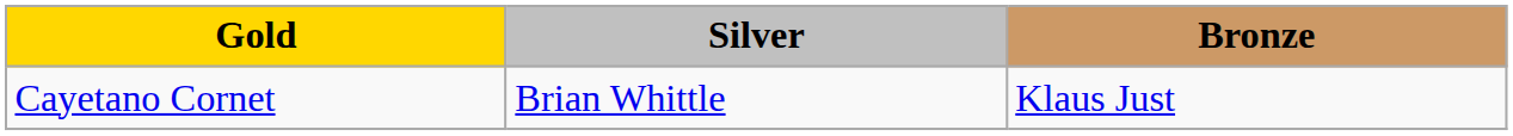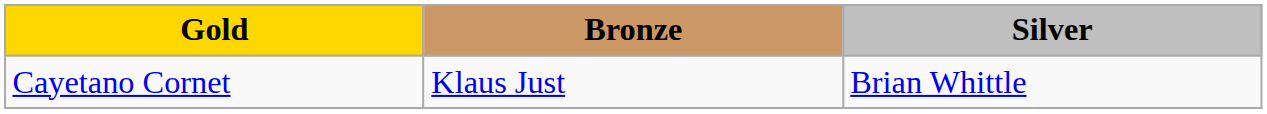 <table class="wikitable" style="text-align:left">
 <tr align="center">
 <td width=200 bgcolor=gold><strong>Gold</strong></td>
+<td width=200 bgcolor=CC9966><strong>Bronze</strong></td>
 <td width=200 bgcolor=silver><strong>Silver</strong></td>
-<td width=200 bgcolor=CC9966><strong>Bronze</strong></td>
 </tr>
 <tr>
 <td><a href='#'>Cayetano Cornet</a><br><em></em></td>
+<td><a href='#'>Klaus Just</a><br><em></em></td>
 <td><a href='#'>Brian Whittle</a><br><em></em></td>
-<td><a href='#'>Klaus Just</a><br><em></em></td>
 </tr>
 </table>
